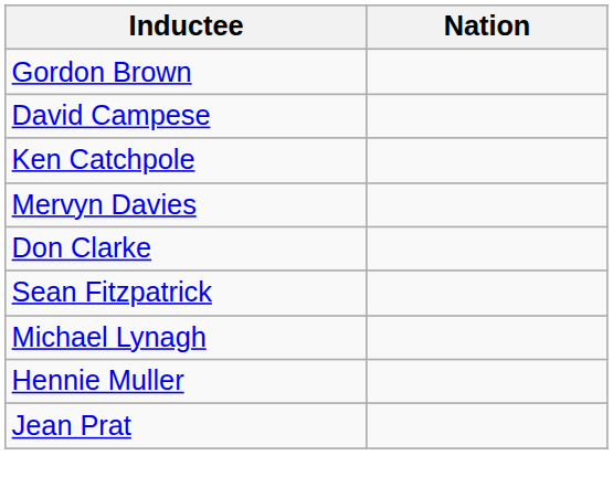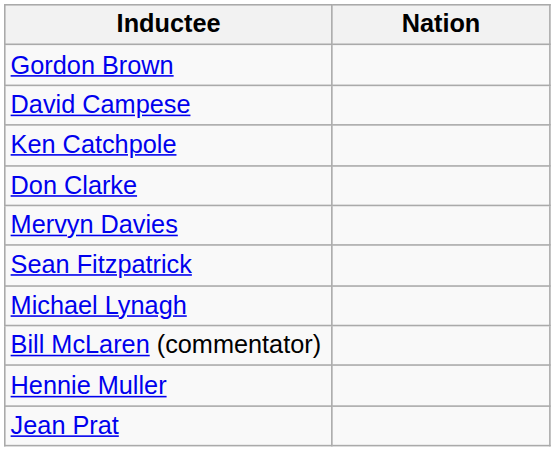 <table class="wikitable">
 <tr>
 <th width="200">Inductee</th>
 <th width="130">Nation</th>
 </tr>
 <tr>
 <td><a href='#'>Gordon Brown</a></td>
 <td></td>
 </tr>
 <tr>
 <td><a href='#'>David Campese</a></td>
 <td></td>
 </tr>
 <tr>
 <td><a href='#'>Ken Catchpole</a></td>
 <td></td>
 </tr>
 <tr>
-<td><a href='#'>Mervyn Davies</a></td>
+<td><a href='#'>Don Clarke</a></td>
 <td></td>
 </tr>
 <tr>
-<td><a href='#'>Don Clarke</a></td>
+<td><a href='#'>Mervyn Davies</a></td>
 <td></td>
 </tr>
 <tr>
 <td><a href='#'>Sean Fitzpatrick</a></td>
 <td></td>
 </tr>
 <tr>
 <td><a href='#'>Michael Lynagh</a></td>
 <td></td>
 </tr>
 <tr>
+<td><a href='#'>Bill McLaren</a> (commentator)</td>
+<td></td>
+</tr>
+<tr>
 <td><a href='#'>Hennie Muller</a></td>
 <td></td>
 </tr>
 <tr>
 <td><a href='#'>Jean Prat</a></td>
 <td></td>
 </tr>
 </table>
